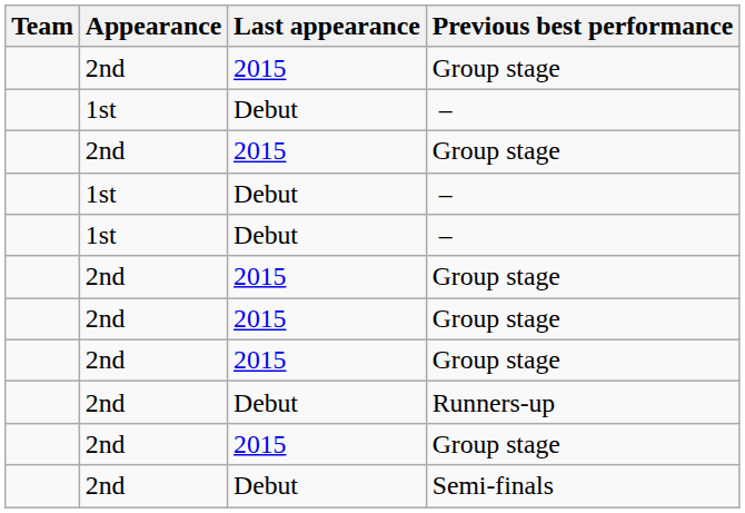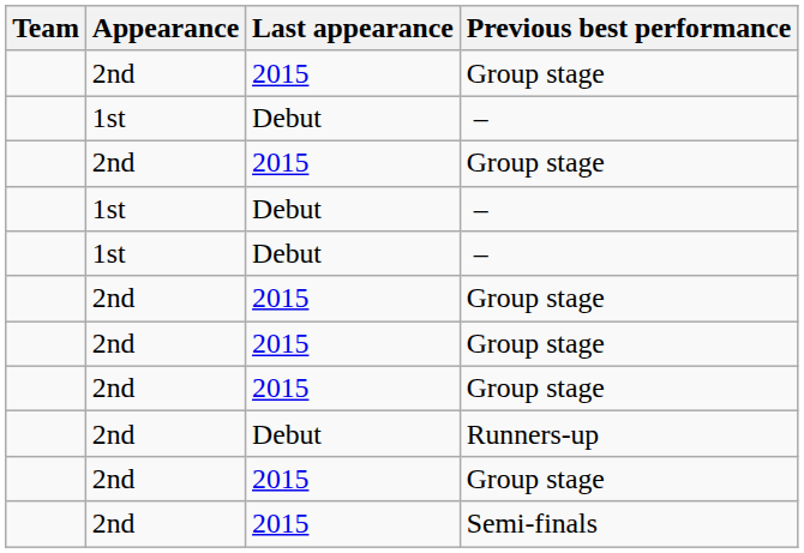 <table class="wikitable sortable">
 <tr>
 <th>Team</th>
 <th data-sort-type="number">Appearance</th>
 <th data-sort-type="number">Last appearance</th>
 <th>Previous best performance</th>
 </tr>
 <tr>
 <td></td>
 <td>2nd</td>
 <td><a href='#'>2015</a></td>
 <td>Group stage</td>
 </tr>
 <tr>
 <td></td>
 <td>1st</td>
 <td>Debut</td>
 <td> –</td>
 </tr>
 <tr>
 <td></td>
 <td>2nd</td>
 <td><a href='#'>2015</a></td>
 <td>Group stage</td>
 </tr>
 <tr>
 <td></td>
 <td>1st</td>
 <td>Debut</td>
 <td> –</td>
 </tr>
 <tr>
 <td></td>
 <td>1st</td>
 <td>Debut</td>
 <td> –</td>
 </tr>
 <tr>
 <td></td>
 <td>2nd</td>
 <td><a href='#'>2015</a></td>
 <td>Group stage</td>
 </tr>
 <tr>
 <td></td>
 <td>2nd</td>
 <td><a href='#'>2015</a></td>
 <td>Group stage</td>
 </tr>
 <tr>
 <td></td>
 <td>2nd</td>
 <td><a href='#'>2015</a></td>
 <td>Group stage</td>
 </tr>
 <tr>
 <td></td>
 <td>2nd</td>
 <td>Debut</td>
 <td>Runners-up</td>
 </tr>
 <tr>
 <td></td>
 <td>2nd</td>
 <td><a href='#'>2015</a></td>
 <td>Group stage</td>
 </tr>
 <tr>
 <td></td>
 <td>2nd</td>
-<td>Debut</td>
+<td><a href='#'>2015</a></td>
 <td>Semi-finals</td>
 </tr>
 </table>
